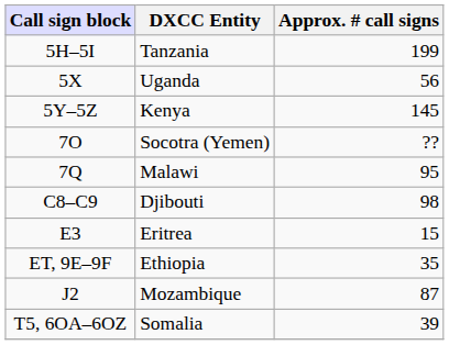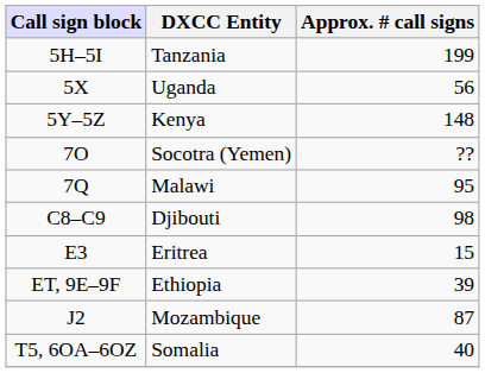 <table class=wikitable style="margin: 1em auto 1em auto;">
 <tr>
 <th style="background: #ddddff;">Call sign block</th>
 <th>DXCC Entity</th>
 <th>Approx. # call signs</th>
 </tr>
 <tr>
 <td align="center">5H–5I</td>
 <td>Tanzania</td>
 <td align="right">199</td>
 </tr>
 <tr>
 <td align="center">5X</td>
 <td>Uganda</td>
 <td align="right">56</td>
 </tr>
 <tr>
 <td align="center">5Y–5Z</td>
 <td>Kenya</td>
-<td align="right">145</td>
+<td align="right">148</td>
 </tr>
 <tr>
 <td align="center">7O</td>
 <td>Socotra (Yemen)</td>
 <td align="right">??</td>
 </tr>
 <tr>
 <td align="center">7Q</td>
 <td>Malawi</td>
 <td align="right">95</td>
 </tr>
 <tr>
 <td align="center">C8–C9</td>
 <td>Djibouti</td>
 <td align="right">98</td>
 </tr>
 <tr>
 <td align="center">E3</td>
 <td>Eritrea</td>
 <td align="right">15</td>
 </tr>
 <tr>
 <td align="center">ET, 9E–9F</td>
 <td>Ethiopia</td>
-<td align="right">35</td>
+<td align="right">39</td>
 </tr>
 <tr>
 <td align="center">J2</td>
 <td>Mozambique</td>
 <td align="right">87</td>
 </tr>
 <tr>
 <td align="center">T5, 6OA–6OZ</td>
 <td>Somalia</td>
-<td align="right">39</td>
+<td align="right">40</td>
 </tr>
 <tr>
 </tr>
 </table>
